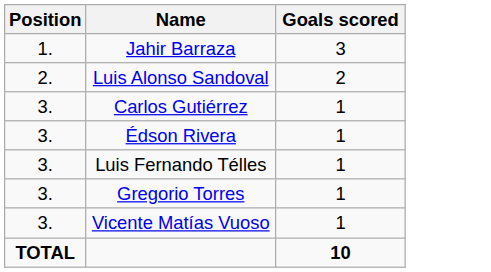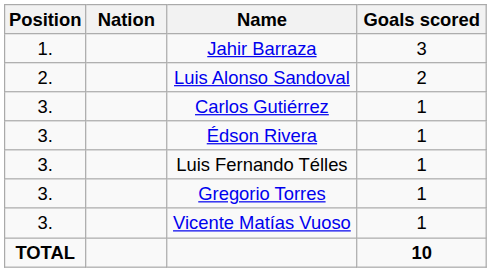 <table class="wikitable" style="font-size: 95%; text-align: center;">
 <tr>
 <th width=60>Position</th>
+<th width=60>Nation</th>
 <th width=150>Name</th>
 <th width=100>Goals scored</th>
 </tr>
 <tr>
 <td>1.</td>
+<td></td>
 <td><a href='#'>Jahir Barraza</a></td>
 <td>3</td>
 </tr>
 <tr>
 <td>2.</td>
+<td></td>
 <td><a href='#'>Luis Alonso Sandoval</a></td>
 <td>2</td>
 </tr>
 <tr>
 <td>3.</td>
+<td></td>
 <td><a href='#'>Carlos Gutiérrez</a></td>
 <td>1</td>
 </tr>
 <tr>
 <td>3.</td>
+<td></td>
 <td><a href='#'>Édson Rivera</a></td>
 <td>1</td>
 </tr>
 <tr>
 <td>3.</td>
+<td></td>
 <td>Luis Fernando Télles</td>
 <td>1</td>
 </tr>
 <tr>
 <td>3.</td>
+<td></td>
 <td><a href='#'>Gregorio Torres</a></td>
 <td>1</td>
 </tr>
 <tr>
 <td>3.</td>
+<td></td>
 <td><a href='#'>Vicente Matías Vuoso</a></td>
 <td>1</td>
 </tr>
 <tr>
 <td><strong>TOTAL</strong></td>
 <td></td>
+<td></td>
 <td><strong>10</strong></td>
 </tr>
 </table>
